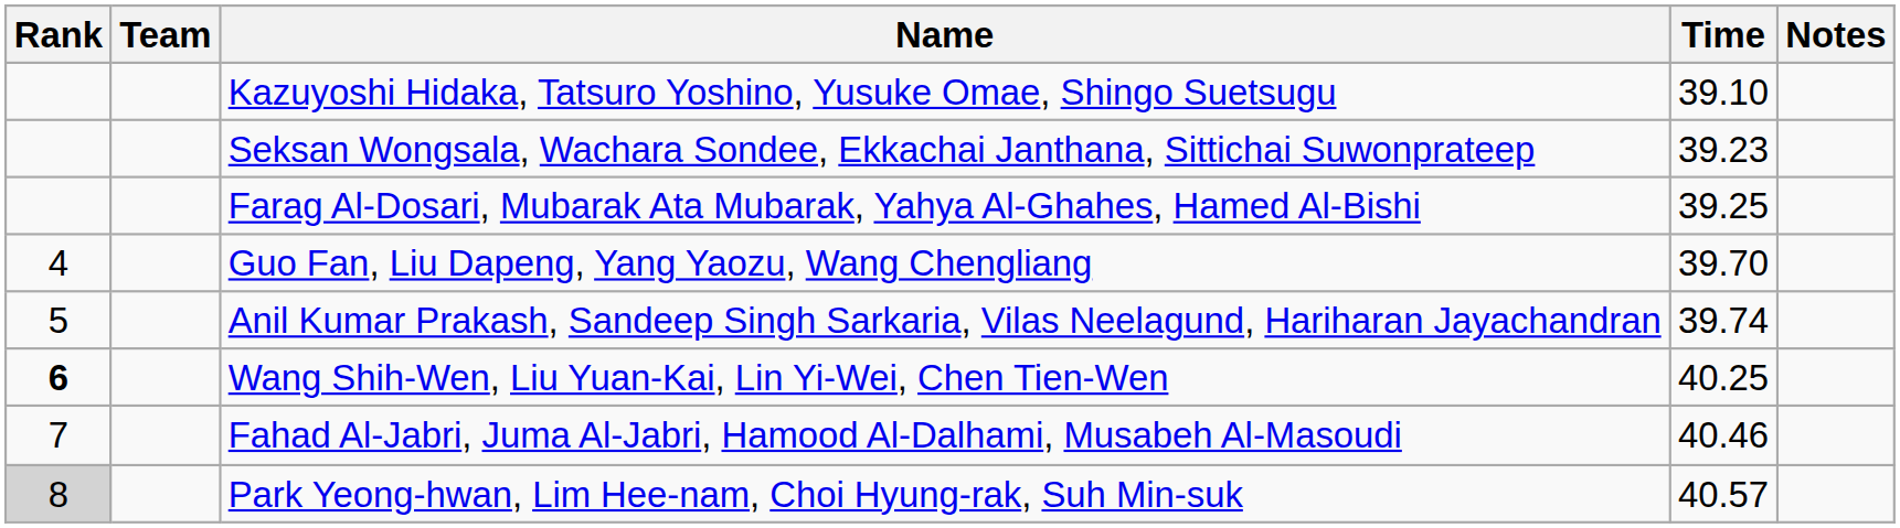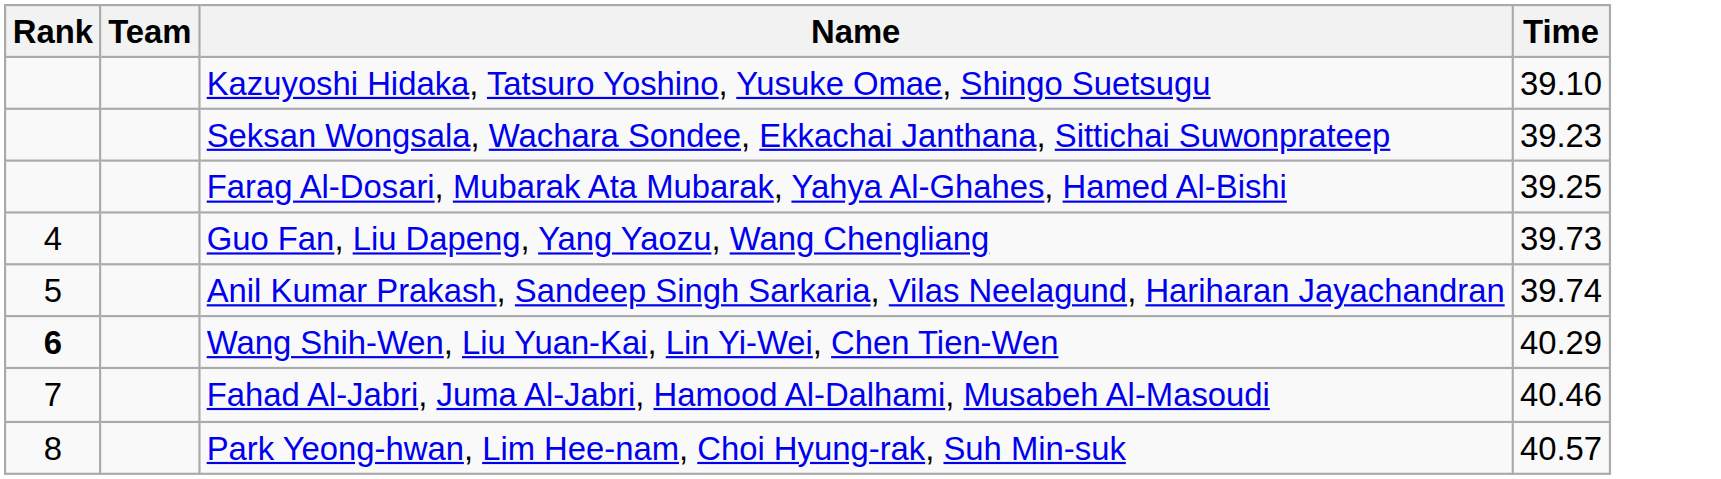 <table class="wikitable sortable" style="text-align:center;font-size:95%">
 <tr>
 <th>Rank</th>
 <th>Team</th>
 <th>Name</th>
 <th>Time</th>
-<th>Notes</th>
 </tr>
 <tr>
 <td></td>
 <td align=left></td>
 <td align=left><a href='#'>Kazuyoshi Hidaka</a>, <a href='#'>Tatsuro Yoshino</a>, <a href='#'>Yusuke Omae</a>, <a href='#'>Shingo Suetsugu</a></td>
 <td>39.10</td>
-<td></td>
 </tr>
 <tr>
 <td></td>
 <td align=left></td>
 <td align=left><a href='#'>Seksan Wongsala</a>, <a href='#'>Wachara Sondee</a>, <a href='#'>Ekkachai Janthana</a>, <a href='#'>Sittichai Suwonprateep</a></td>
 <td>39.23</td>
-<td></td>
 </tr>
 <tr>
 <td></td>
 <td align=left></td>
 <td align=left><a href='#'>Farag Al-Dosari</a>, <a href='#'>Mubarak Ata Mubarak</a>, <a href='#'>Yahya Al-Ghahes</a>, <a href='#'>Hamed Al-Bishi</a></td>
 <td>39.25</td>
-<td></td>
 </tr>
 <tr>
 <td>4</td>
 <td align=left></td>
 <td align=left><a href='#'>Guo Fan</a>, <a href='#'>Liu Dapeng</a>, <a href='#'>Yang Yaozu</a>, <a href='#'>Wang Chengliang</a></td>
-<td>39.70</td>
-<td></td>
+<td>39.73</td>
 </tr>
 <tr>
 <td>5</td>
 <td align=left></td>
 <td align=left><a href='#'>Anil Kumar Prakash</a>, <a href='#'>Sandeep Singh Sarkaria</a>, <a href='#'>Vilas Neelagund</a>, <a href='#'>Hariharan Jayachandran</a></td>
 <td>39.74</td>
-<td></td>
 </tr>
 <tr>
 <td><strong>6</strong></td>
 <td align=left></td>
 <td align=left><a href='#'>Wang Shih-Wen</a>, <a href='#'>Liu Yuan-Kai</a>, <a href='#'>Lin Yi-Wei</a>, <a href='#'>Chen Tien-Wen</a></td>
-<td>40.25</td>
-<td></td>
+<td>40.29</td>
 </tr>
 <tr>
 <td>7</td>
 <td align=left></td>
 <td align=left><a href='#'>Fahad Al-Jabri</a>, <a href='#'>Juma Al-Jabri</a>, <a href='#'>Hamood Al-Dalhami</a>, <a href='#'>Musabeh Al-Masoudi</a></td>
 <td>40.46</td>
-<td></td>
 </tr>
 <tr>
-<td style="background: lightgrey;">8</td>
+<td>8</td>
 <td align=left></td>
 <td align=left><a href='#'>Park Yeong-hwan</a>, <a href='#'>Lim Hee-nam</a>, <a href='#'>Choi Hyung-rak</a>, <a href='#'>Suh Min-suk</a></td>
 <td>40.57</td>
-<td></td>
 </tr>
 </table>
